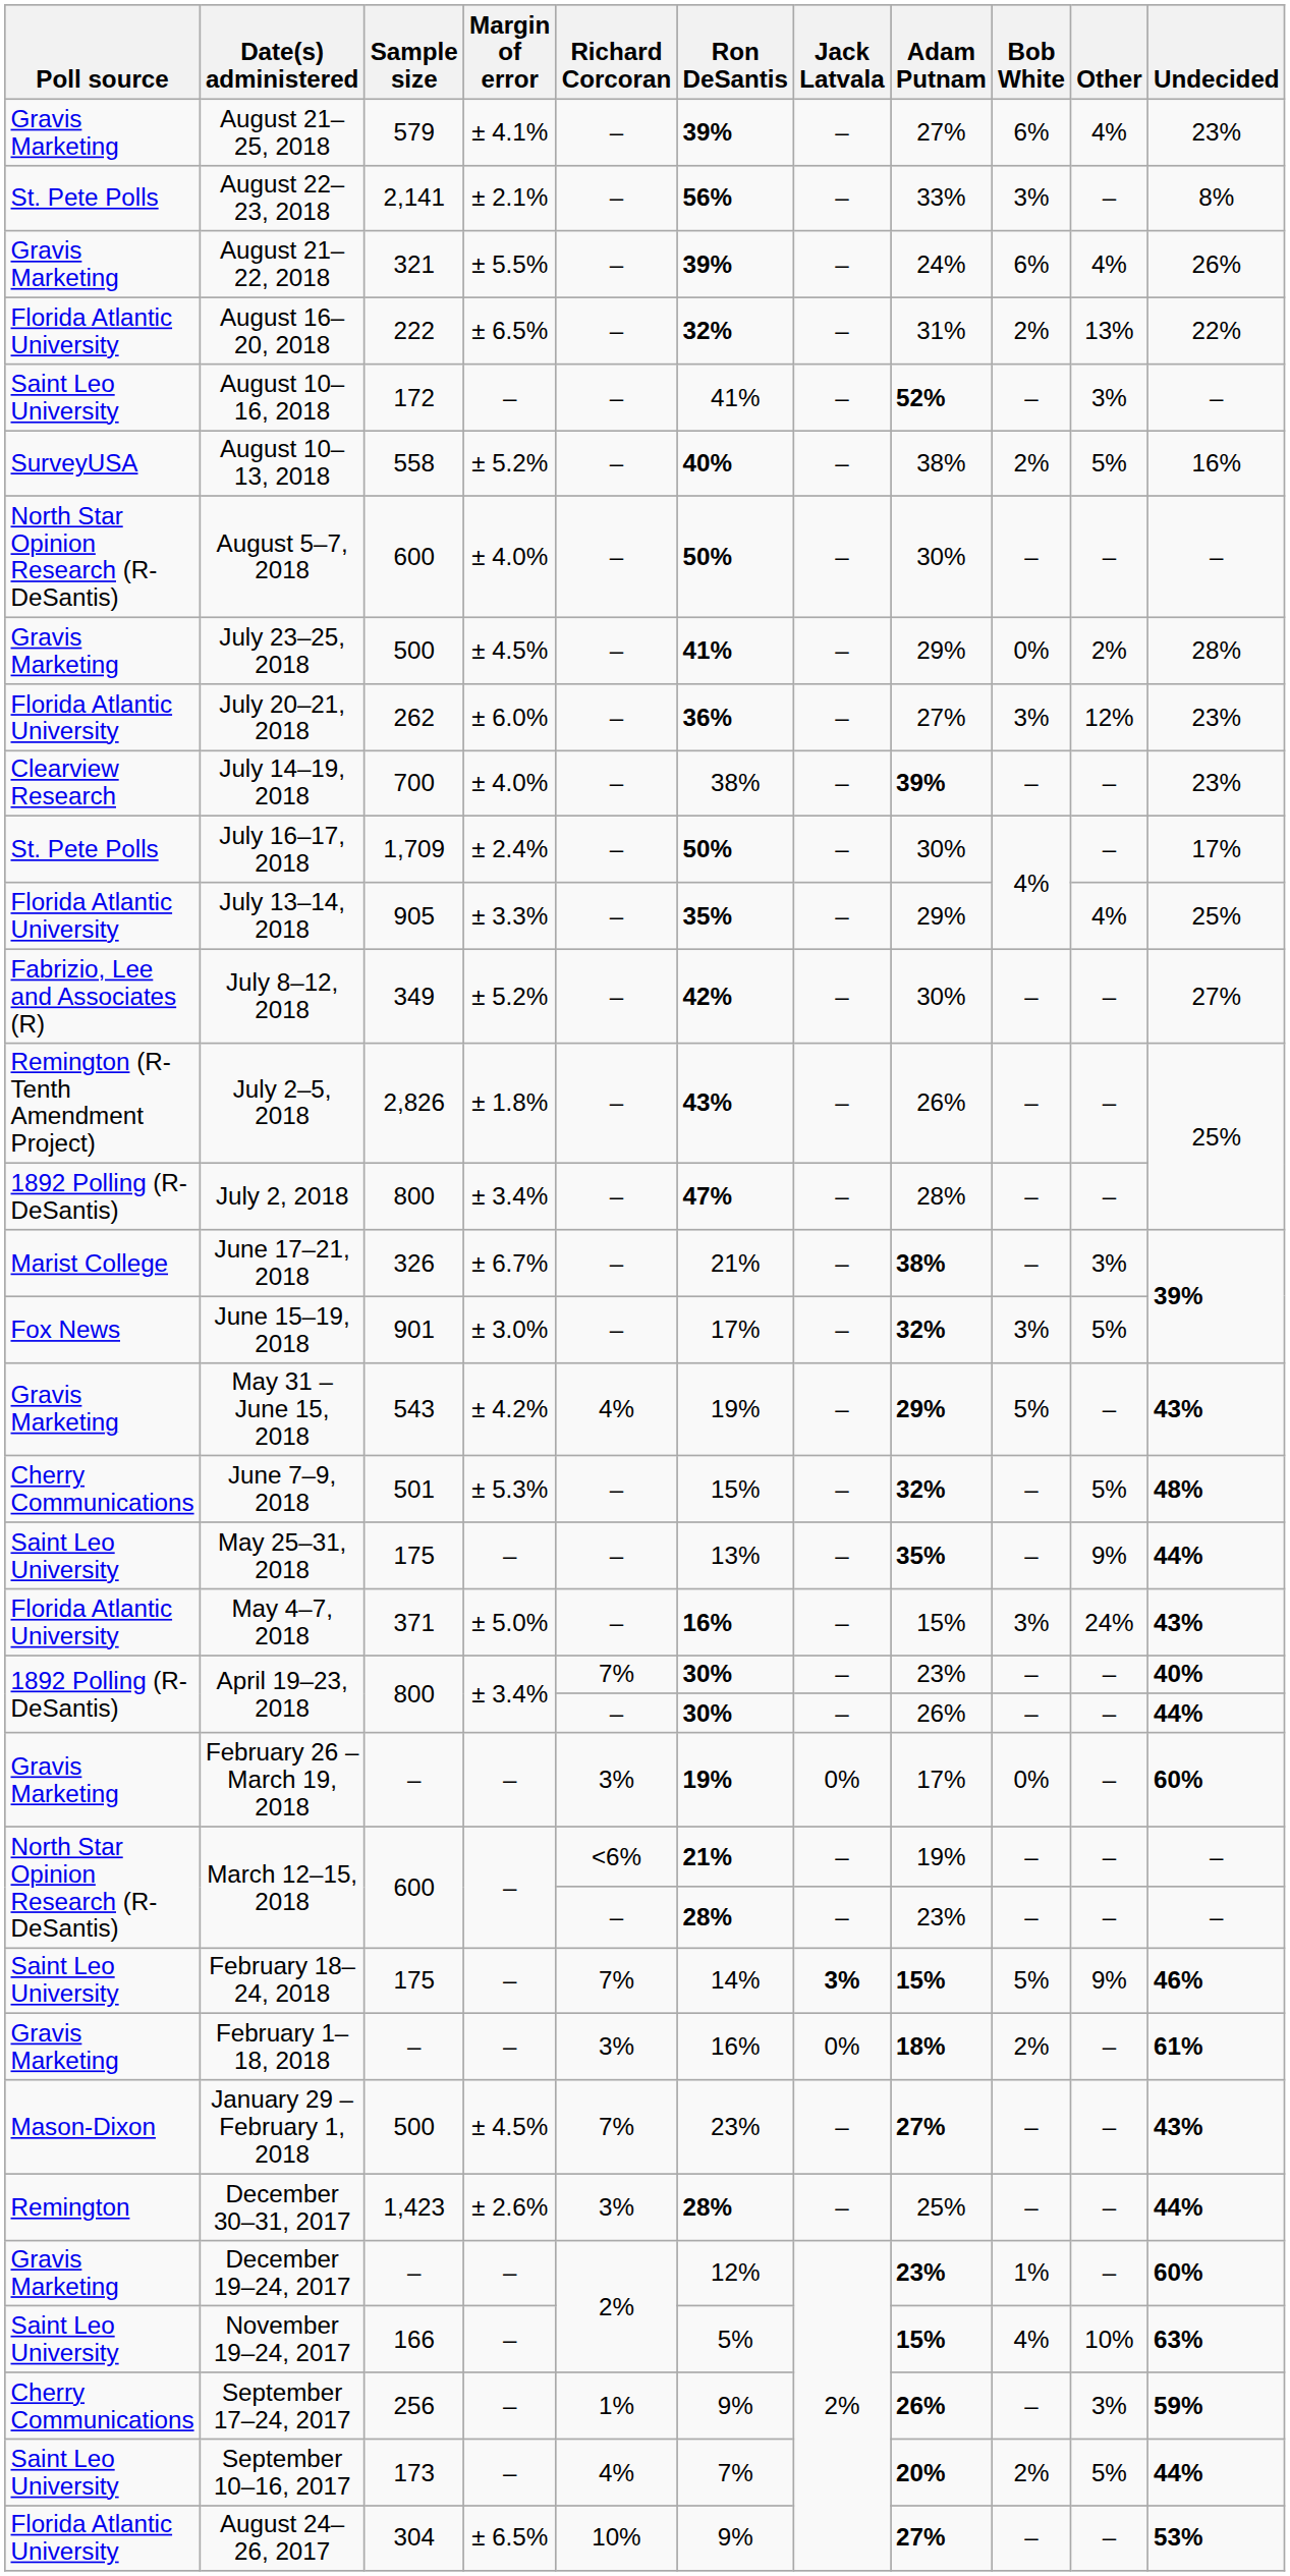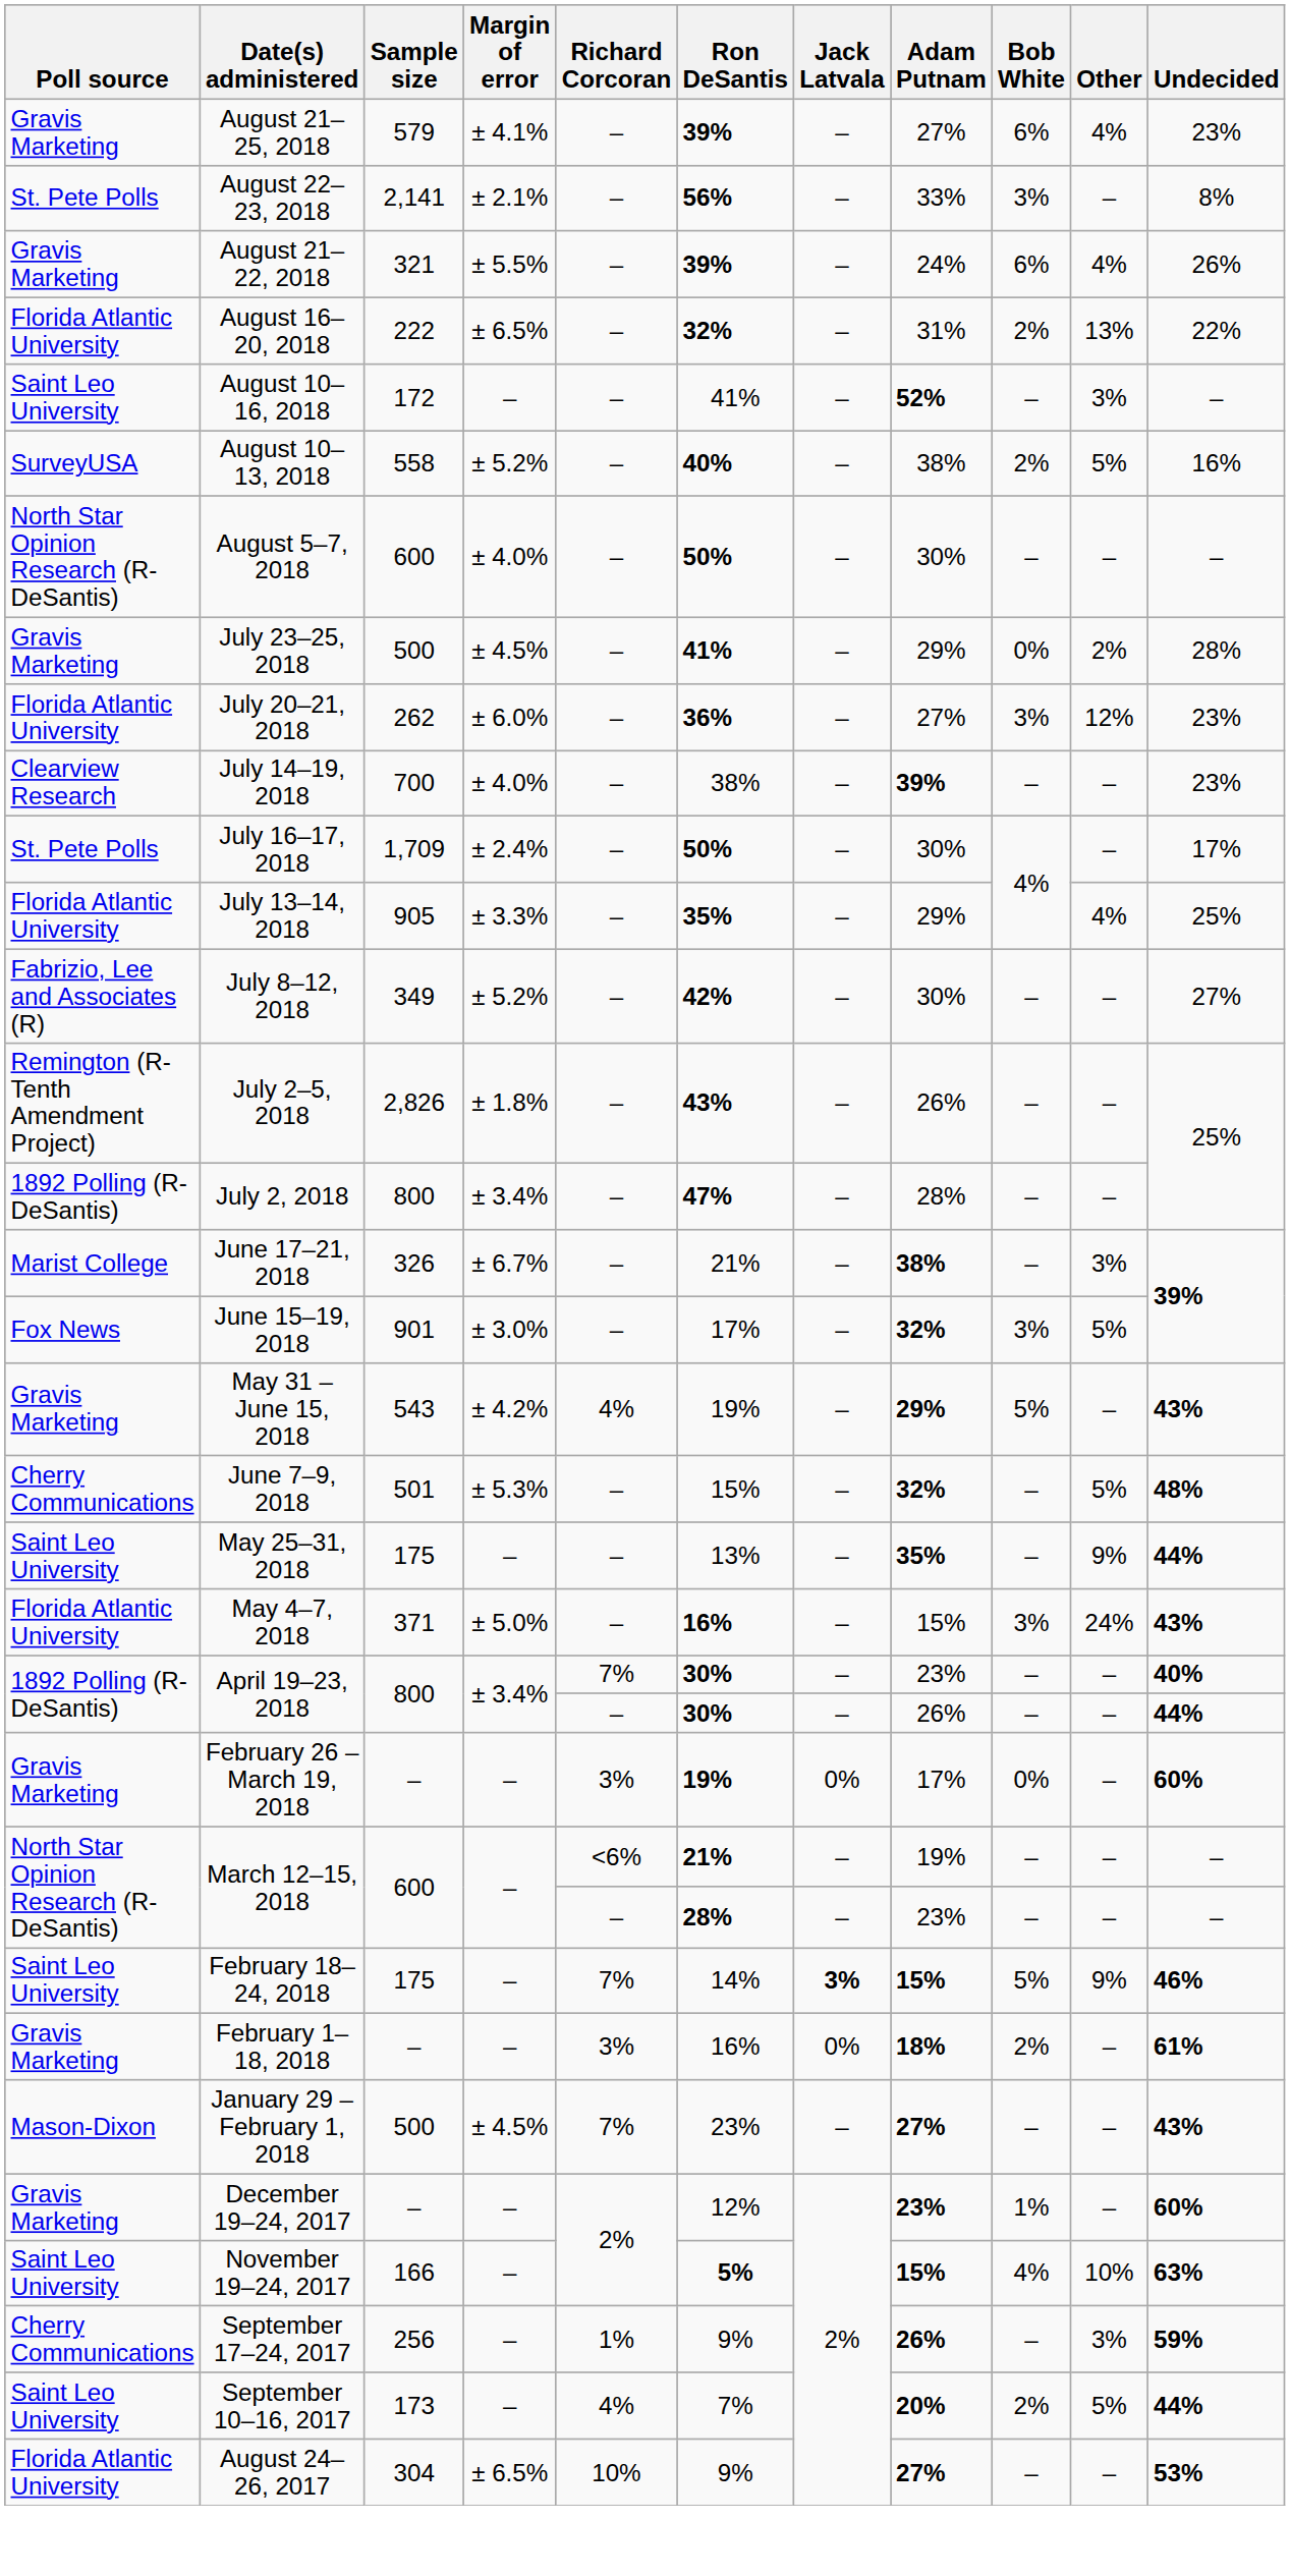 <table class="wikitable" style="font-size:90%">
 <tr valign=bottom>
 <th>Poll source</th>
 <th>Date(s)<br>administered</th>
 <th>Sample<br>size</th>
 <th>Margin<br>of error</th>
 <th style="width:55px;">Richard<br>Corcoran</th>
 <th style="width:55px;">Ron<br>DeSantis</th>
 <th style="width:55px;">Jack<br>Latvala</th>
 <th style="width:55px;">Adam<br>Putnam</th>
 <th style="width:55px;">Bob<br>White</th>
 <th>Other</th>
 <th>Undecided</th>
 </tr>
 <tr>
 <td><a href='#'>Gravis Marketing</a></td>
 <td align=center>August 21–25, 2018</td>
 <td align=center>579</td>
 <td align=center>± 4.1%</td>
 <td align=center>–</td>
 <td><strong>39%</strong></td>
 <td align=center>–</td>
 <td align=center>27%</td>
 <td align=center>6%</td>
 <td align=center>4%</td>
 <td align=center>23%</td>
 </tr>
 <tr>
 <td><a href='#'>St. Pete Polls</a></td>
 <td align=center>August 22–23, 2018</td>
 <td align=center>2,141</td>
 <td align=center>± 2.1%</td>
 <td align=center>–</td>
 <td><strong>56%</strong></td>
 <td align=center>–</td>
 <td align=center>33%</td>
 <td align=center>3%</td>
 <td align=center>–</td>
 <td align=center>8%</td>
 </tr>
 <tr>
 <td><a href='#'>Gravis Marketing</a></td>
 <td align=center>August 21–22, 2018</td>
 <td align=center>321</td>
 <td align=center>± 5.5%</td>
 <td align=center>–</td>
 <td><strong>39%</strong></td>
 <td align=center>–</td>
 <td align=center>24%</td>
 <td align=center>6%</td>
 <td align=center>4%</td>
 <td align=center>26%</td>
 </tr>
 <tr>
 <td><a href='#'>Florida Atlantic University</a></td>
 <td align=center>August 16–20, 2018</td>
 <td align=center>222</td>
 <td align=center>± 6.5%</td>
 <td align=center>–</td>
 <td><strong>32%</strong></td>
 <td align=center>–</td>
 <td align=center>31%</td>
 <td align=center>2%</td>
 <td align=center>13%</td>
 <td align=center>22%</td>
 </tr>
 <tr>
 <td><a href='#'>Saint Leo University</a></td>
 <td align=center>August 10–16, 2018</td>
 <td align=center>172</td>
 <td align=center>–</td>
 <td align=center>–</td>
 <td align=center>41%</td>
 <td align=center>–</td>
 <td><strong>52%</strong></td>
 <td align=center>–</td>
 <td align=center>3%</td>
 <td align=center>–</td>
 </tr>
 <tr>
 <td><a href='#'>SurveyUSA</a></td>
 <td align=center>August 10–13, 2018</td>
 <td align=center>558</td>
 <td align=center>± 5.2%</td>
 <td align=center>–</td>
 <td><strong>40%</strong></td>
 <td align=center>–</td>
 <td align=center>38%</td>
 <td align=center>2%</td>
 <td align=center>5%</td>
 <td align=center>16%</td>
 </tr>
 <tr>
 <td><a href='#'>North Star Opinion Research</a> (R-DeSantis)</td>
 <td align=center>August 5–7, 2018</td>
 <td align=center>600</td>
 <td align=center>± 4.0%</td>
 <td align=center>–</td>
 <td><strong>50%</strong></td>
 <td align=center>–</td>
 <td align=center>30%</td>
 <td align=center>–</td>
 <td align=center>–</td>
 <td align=center>–</td>
 </tr>
 <tr>
 <td><a href='#'>Gravis Marketing</a></td>
 <td align=center>July 23–25, 2018</td>
 <td align=center>500</td>
 <td align=center>± 4.5%</td>
 <td align=center>–</td>
 <td><strong>41%</strong></td>
 <td align=center>–</td>
 <td align=center>29%</td>
 <td align=center>0%</td>
 <td align=center>2%</td>
 <td align=center>28%</td>
 </tr>
 <tr>
 <td><a href='#'>Florida Atlantic University</a></td>
 <td align=center>July 20–21, 2018</td>
 <td align=center>262</td>
 <td align=center>± 6.0%</td>
 <td align=center>–</td>
 <td><strong>36%</strong></td>
 <td align=center>–</td>
 <td align=center>27%</td>
 <td align=center>3%</td>
 <td align=center>12%</td>
 <td align=center>23%</td>
 </tr>
 <tr>
 <td><a href='#'>Clearview Research</a></td>
 <td align=center>July 14–19, 2018</td>
 <td align=center>700</td>
 <td align=center>± 4.0%</td>
 <td align=center>–</td>
 <td align=center>38%</td>
 <td align=center>–</td>
 <td><strong>39%</strong></td>
 <td align=center>–</td>
 <td align=center>–</td>
 <td align=center>23%</td>
 </tr>
 <tr>
 <td><a href='#'>St. Pete Polls</a></td>
 <td align=center>July 16–17, 2018</td>
 <td align=center>1,709</td>
 <td align=center>± 2.4%</td>
 <td align=center>–</td>
 <td><strong>50%</strong></td>
 <td align=center>–</td>
 <td align=center>30%</td>
 <td rowspan="2" align="center">4%</td>
 <td align=center>–</td>
 <td align=center>17%</td>
 </tr>
 <tr>
 <td><a href='#'>Florida Atlantic University</a></td>
 <td align=center>July 13–14, 2018</td>
 <td align=center>905</td>
 <td align=center>± 3.3%</td>
 <td align=center>–</td>
 <td><strong>35%</strong></td>
 <td align=center>–</td>
 <td align=center>29%</td>
 <td align=center>4%</td>
 <td align=center>25%</td>
 </tr>
 <tr>
 <td><a href='#'>Fabrizio, Lee and Associates</a> (R)</td>
 <td align=center>July 8–12, 2018</td>
 <td align=center>349</td>
 <td align=center>± 5.2%</td>
 <td align=center>–</td>
 <td><strong>42%</strong></td>
 <td align=center>–</td>
 <td align=center>30%</td>
 <td align=center>–</td>
 <td align=center>–</td>
 <td align=center>27%</td>
 </tr>
 <tr>
 <td><a href='#'>Remington</a> (R-Tenth Amendment Project)</td>
 <td align=center>July 2–5, 2018</td>
 <td align=center>2,826</td>
 <td align=center>± 1.8%</td>
 <td align=center>–</td>
 <td><strong>43%</strong></td>
 <td align=center>–</td>
 <td align=center>26%</td>
 <td align=center>–</td>
 <td align=center>–</td>
 <td rowspan="2" align="center">25%</td>
 </tr>
 <tr>
 <td><a href='#'>1892 Polling</a> (R-DeSantis)</td>
 <td align=center>July 2, 2018</td>
 <td align=center>800</td>
 <td align=center>± 3.4%</td>
 <td align=center>–</td>
 <td><strong>47%</strong></td>
 <td align=center>–</td>
 <td align=center>28%</td>
 <td align=center>–</td>
 <td align=center>–</td>
 </tr>
 <tr>
 <td><a href='#'>Marist College</a></td>
 <td align=center>June 17–21, 2018</td>
 <td align=center>326</td>
 <td align=center>± 6.7%</td>
 <td align=center>–</td>
 <td align=center>21%</td>
 <td align=center>–</td>
 <td><strong>38%</strong></td>
 <td align=center>–</td>
 <td align=center>3%</td>
 <td rowspan="2" ><strong>39%</strong></td>
 </tr>
 <tr>
 <td><a href='#'>Fox News</a></td>
 <td align=center>June 15–19, 2018</td>
 <td align=center>901</td>
 <td align=center>± 3.0%</td>
 <td align=center>–</td>
 <td align=center>17%</td>
 <td align=center>–</td>
 <td><strong>32%</strong></td>
 <td align=center>3%</td>
 <td align=center>5%</td>
 </tr>
 <tr>
 <td><a href='#'>Gravis Marketing</a></td>
 <td align=center>May 31 – June 15, 2018</td>
 <td align=center>543</td>
 <td align=center>± 4.2%</td>
 <td align=center>4%</td>
 <td align=center>19%</td>
 <td align=center>–</td>
 <td><strong>29%</strong></td>
 <td align=center>5%</td>
 <td align=center>–</td>
 <td><strong>43%</strong></td>
 </tr>
 <tr>
 <td><a href='#'>Cherry Communications</a></td>
 <td align=center>June 7–9, 2018</td>
 <td align=center>501</td>
 <td align=center>± 5.3%</td>
 <td align=center>–</td>
 <td align=center>15%</td>
 <td align=center>–</td>
 <td><strong>32%</strong></td>
 <td align=center>–</td>
 <td align=center>5%</td>
 <td><strong>48%</strong></td>
 </tr>
 <tr>
 <td><a href='#'>Saint Leo University</a></td>
 <td align=center>May 25–31, 2018</td>
 <td align=center>175</td>
 <td align=center>–</td>
 <td align=center>–</td>
 <td align=center>13%</td>
 <td align=center>–</td>
 <td><strong>35%</strong></td>
 <td align=center>–</td>
 <td align=center>9%</td>
 <td><strong>44%</strong></td>
 </tr>
 <tr>
 <td><a href='#'>Florida Atlantic University</a></td>
 <td align=center>May 4–7, 2018</td>
 <td align=center>371</td>
 <td align=center>± 5.0%</td>
 <td align=center>–</td>
 <td><strong>16%</strong></td>
 <td align=center>–</td>
 <td align=center>15%</td>
 <td align=center>3%</td>
 <td align=center>24%</td>
 <td><strong>43%</strong></td>
 </tr>
 <tr>
 <td rowspan=2><a href='#'>1892 Polling</a> (R-DeSantis)</td>
 <td rowspan=2 align=center>April 19–23, 2018</td>
 <td rowspan=2 align=center>800</td>
 <td rowspan=2 align=center>± 3.4%</td>
 <td align=center>7%</td>
 <td><strong>30%</strong></td>
 <td align=center>–</td>
 <td align=center>23%</td>
 <td align=center>–</td>
 <td align=center>–</td>
 <td><strong>40%</strong></td>
 </tr>
 <tr>
 <td align=center>–</td>
 <td><strong>30%</strong></td>
 <td align=center>–</td>
 <td align=center>26%</td>
 <td align=center>–</td>
 <td align=center>–</td>
 <td><strong>44%</strong></td>
 </tr>
 <tr>
 <td><a href='#'>Gravis Marketing</a></td>
 <td align=center>February 26 – March 19, 2018</td>
 <td align=center>–</td>
 <td align=center>–</td>
 <td align=center>3%</td>
 <td><strong>19%</strong></td>
 <td align=center>0%</td>
 <td align=center>17%</td>
 <td align=center>0%</td>
 <td align=center>–</td>
 <td><strong>60%</strong></td>
 </tr>
 <tr>
 <td rowspan=2><a href='#'>North Star Opinion Research</a> (R-DeSantis)</td>
 <td rowspan=2 align=center>March 12–15, 2018</td>
 <td rowspan=2 align=center>600</td>
 <td rowspan=2 align=center>–</td>
 <td align=center><6%</td>
 <td><strong>21%</strong></td>
 <td align=center>–</td>
 <td align=center>19%</td>
 <td align=center>–</td>
 <td align=center>–</td>
 <td align=center>–</td>
 </tr>
 <tr>
 <td align=center>–</td>
 <td><strong>28%</strong></td>
 <td align=center>–</td>
 <td align=center>23%</td>
 <td align=center>–</td>
 <td align=center>–</td>
 <td align=center>–</td>
 </tr>
 <tr>
 <td><a href='#'>Saint Leo University</a></td>
 <td align=center>February 18–24, 2018</td>
 <td align=center>175</td>
 <td align=center>–</td>
 <td align=center>7%</td>
 <td align=center>14%</td>
 <td align=center><strong>3%</strong></td>
 <td><strong>15%</strong></td>
 <td align=center>5%</td>
 <td align=center>9%</td>
 <td><strong>46%</strong></td>
 </tr>
 <tr>
 <td><a href='#'>Gravis Marketing</a></td>
 <td align=center>February 1–18, 2018</td>
 <td align=center>–</td>
 <td align=center>–</td>
 <td align=center>3%</td>
 <td align=center>16%</td>
 <td align=center>0%</td>
 <td><strong>18%</strong></td>
 <td align=center>2%</td>
 <td align=center>–</td>
 <td><strong>61%</strong></td>
 </tr>
 <tr>
 <td><a href='#'>Mason-Dixon</a></td>
 <td align=center>January 29 – February 1, 2018</td>
 <td align=center>500</td>
 <td align=center>± 4.5%</td>
 <td align=center>7%</td>
 <td align=center>23%</td>
 <td align=center>–</td>
 <td><strong>27%</strong></td>
 <td align=center>–</td>
 <td align=center>–</td>
 <td><strong>43%</strong></td>
 </tr>
 <tr>
-<td><a href='#'>Remington</a></td>
-<td align=center>December 30–31, 2017</td>
-<td align=center>1,423</td>
-<td align=center>± 2.6%</td>
-<td align=center>3%</td>
-<td><strong>28%</strong></td>
-<td align=center>–</td>
-<td align=center>25%</td>
-<td align=center>–</td>
-<td align=center>–</td>
-<td><strong>44%</strong></td>
-</tr>
-<tr>
 <td><a href='#'>Gravis Marketing</a></td>
 <td align=center>December 19–24, 2017</td>
 <td align=center>–</td>
 <td align=center>–</td>
 <td rowspan="2" align="center">2%</td>
 <td align=center>12%</td>
 <td rowspan="5" align="center">2%</td>
 <td><strong>23%</strong></td>
 <td align=center>1%</td>
 <td align=center>–</td>
 <td><strong>60%</strong></td>
 </tr>
 <tr>
 <td><a href='#'>Saint Leo University</a></td>
 <td align=center>November 19–24, 2017</td>
 <td align=center>166</td>
 <td align=center>–</td>
-<td align=center>5%</td>
+<td align=center><strong>5%</strong></td>
 <td><strong>15%</strong></td>
 <td align=center>4%</td>
 <td align=center>10%</td>
 <td><strong>63%</strong></td>
 </tr>
 <tr>
 <td><a href='#'>Cherry Communications</a></td>
 <td align=center>September 17–24, 2017</td>
 <td align=center>256</td>
 <td align=center>–</td>
 <td align=center>1%</td>
 <td align=center>9%</td>
 <td><strong>26%</strong></td>
 <td align=center>–</td>
 <td align=center>3%</td>
 <td><strong>59%</strong></td>
 </tr>
 <tr>
 <td><a href='#'>Saint Leo University</a></td>
 <td align=center>September 10–16, 2017</td>
 <td align=center>173</td>
 <td align=center>–</td>
 <td align=center>4%</td>
 <td align=center>7%</td>
 <td><strong>20%</strong></td>
 <td align=center>2%</td>
 <td align=center>5%</td>
 <td><strong>44%</strong></td>
 </tr>
 <tr>
 <td><a href='#'>Florida Atlantic University</a></td>
 <td align=center>August 24–26, 2017</td>
 <td align=center>304</td>
 <td align=center>± 6.5%</td>
 <td align=center>10%</td>
 <td align=center>9%</td>
 <td><strong>27%</strong></td>
 <td align=center>–</td>
 <td align=center>–</td>
 <td><strong>53%</strong></td>
 </tr>
 </table>
